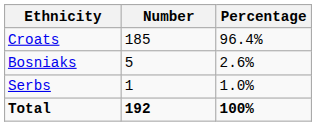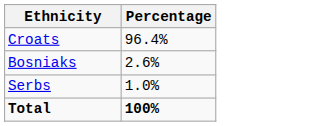 <table class="wikitable">
 <tr>
 <th width="100px">Ethnicity</th>
-<th width="80px">Number</th>
 <th width="80px">Percentage</th>
 </tr>
 <tr>
 <td><a href='#'>Croats</a></td>
-<td>185</td>
 <td>96.4%</td>
 </tr>
 <tr>
 <td><a href='#'>Bosniaks</a></td>
-<td>5</td>
 <td>2.6%</td>
 </tr>
 <tr>
 <td><a href='#'>Serbs</a></td>
-<td>1</td>
 <td>1.0%</td>
 </tr>
 <tr>
 <td><strong>Total</strong></td>
-<td><strong>192</strong></td>
 <td><strong>100%</strong></td>
 </tr>
 </table>
